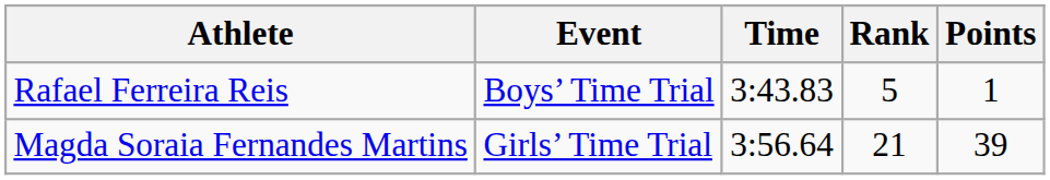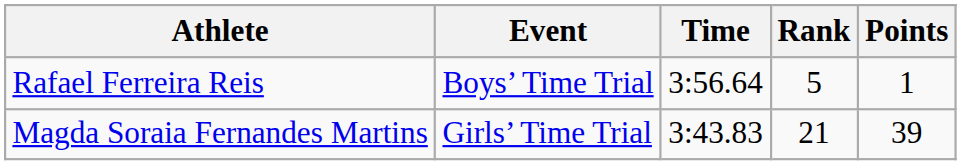 <table class="wikitable" border="1" style="font-size:90%">
 <tr>
 <th>Athlete</th>
 <th>Event</th>
 <th>Time</th>
 <th>Rank</th>
 <th>Points</th>
 </tr>
 <tr>
 <td><a href='#'>Rafael Ferreira Reis</a></td>
 <td><a href='#'>Boys’ Time Trial</a></td>
-<td align=center>3:43.83</td>
+<td align=center>3:56.64</td>
 <td align=center>5</td>
 <td align=center>1</td>
 </tr>
 <tr>
 <td><a href='#'>Magda Soraia Fernandes Martins</a></td>
 <td><a href='#'>Girls’ Time Trial</a></td>
-<td align=center>3:56.64</td>
+<td align=center>3:43.83</td>
 <td align=center>21</td>
 <td align=center>39</td>
 </tr>
 </table>
